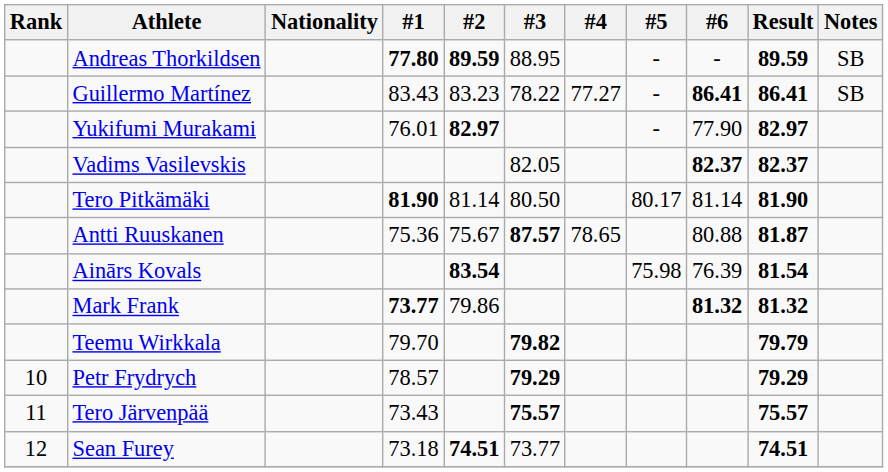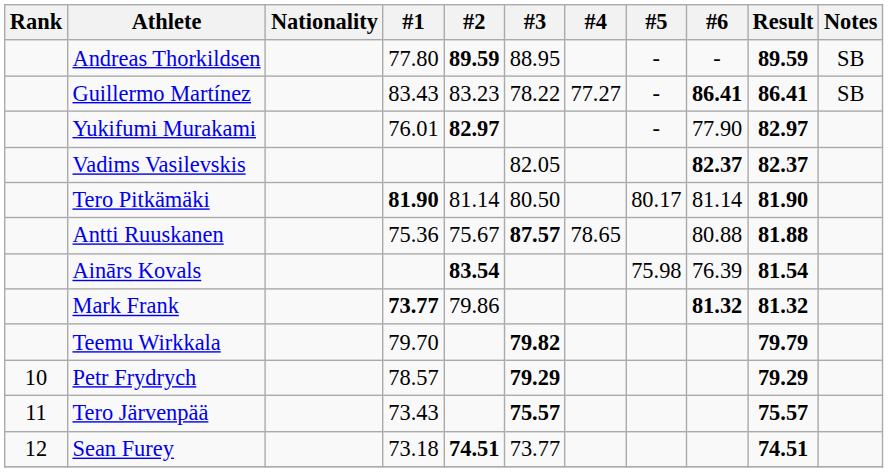 <table class="wikitable sortable" style="text-align:center">
 <tr>
 <th>Rank</th>
 <th>Athlete</th>
 <th>Nationality</th>
 <th>#1</th>
 <th>#2</th>
 <th>#3</th>
 <th>#4</th>
 <th>#5</th>
 <th>#6</th>
 <th>Result</th>
 <th>Notes</th>
 </tr>
 <tr>
 <td></td>
 <td align=left><a href='#'>Andreas Thorkildsen</a></td>
 <td align=left></td>
-<td><strong>77.80</strong></td>
+<td>77.80</td>
 <td><strong>89.59</strong></td>
 <td>88.95</td>
 <td></td>
 <td>-</td>
 <td>-</td>
 <td><strong>89.59</strong></td>
 <td>SB</td>
 </tr>
 <tr>
 <td></td>
 <td align=left><a href='#'>Guillermo Martínez</a></td>
 <td align=left></td>
 <td>83.43</td>
 <td>83.23</td>
 <td>78.22</td>
 <td>77.27</td>
 <td>-</td>
 <td><strong>86.41</strong></td>
 <td><strong>86.41</strong></td>
 <td>SB</td>
 </tr>
 <tr>
 <td></td>
 <td align=left><a href='#'>Yukifumi Murakami</a></td>
 <td align=left></td>
 <td>76.01</td>
 <td><strong>82.97</strong></td>
 <td></td>
 <td></td>
 <td>-</td>
 <td>77.90</td>
 <td><strong>82.97</strong></td>
 <td></td>
 </tr>
 <tr>
 <td></td>
 <td align=left><a href='#'>Vadims Vasilevskis</a></td>
 <td align=left></td>
 <td></td>
 <td></td>
 <td>82.05</td>
 <td></td>
 <td></td>
 <td><strong>82.37</strong></td>
 <td><strong>82.37</strong></td>
 <td></td>
 </tr>
 <tr>
 <td></td>
 <td align=left><a href='#'>Tero Pitkämäki</a></td>
 <td align=left></td>
 <td><strong>81.90</strong></td>
 <td>81.14</td>
 <td>80.50</td>
 <td></td>
 <td>80.17</td>
 <td>81.14</td>
 <td><strong>81.90</strong></td>
 <td></td>
 </tr>
 <tr>
 <td></td>
 <td align=left><a href='#'>Antti Ruuskanen</a></td>
 <td align=left></td>
 <td>75.36</td>
 <td>75.67</td>
 <td><strong>87.57</strong></td>
 <td>78.65</td>
 <td></td>
 <td>80.88</td>
-<td><strong>81.87</strong></td>
+<td><strong>81.88</strong></td>
 <td></td>
 </tr>
 <tr>
 <td></td>
 <td align=left><a href='#'>Ainārs Kovals</a></td>
 <td align=left></td>
 <td></td>
 <td><strong>83.54</strong></td>
 <td></td>
 <td></td>
 <td>75.98</td>
 <td>76.39</td>
 <td><strong>81.54</strong></td>
 <td></td>
 </tr>
 <tr>
 <td></td>
 <td align=left><a href='#'>Mark Frank</a></td>
 <td align=left></td>
 <td><strong>73.77</strong></td>
 <td>79.86</td>
 <td></td>
 <td></td>
 <td></td>
 <td><strong>81.32</strong></td>
 <td><strong>81.32</strong></td>
 <td></td>
 </tr>
 <tr>
 <td></td>
 <td align=left><a href='#'>Teemu Wirkkala</a></td>
 <td align=left></td>
 <td>79.70</td>
 <td></td>
 <td><strong>79.82</strong></td>
 <td></td>
 <td></td>
 <td></td>
 <td><strong>79.79</strong></td>
 <td></td>
 </tr>
 <tr>
 <td>10</td>
 <td align=left><a href='#'>Petr Frydrych</a></td>
 <td align=left></td>
 <td>78.57</td>
 <td></td>
 <td><strong>79.29</strong></td>
 <td></td>
 <td></td>
 <td></td>
 <td><strong>79.29</strong></td>
 <td></td>
 </tr>
 <tr>
 <td>11</td>
 <td align=left><a href='#'>Tero Järvenpää</a></td>
 <td align=left></td>
 <td>73.43</td>
 <td></td>
 <td><strong>75.57</strong></td>
 <td></td>
 <td></td>
 <td></td>
 <td><strong>75.57</strong></td>
 <td></td>
 </tr>
 <tr>
 <td>12</td>
 <td align=left><a href='#'>Sean Furey</a></td>
 <td align=left></td>
 <td>73.18</td>
 <td><strong>74.51</strong></td>
 <td>73.77</td>
 <td></td>
 <td></td>
 <td></td>
 <td><strong>74.51</strong></td>
 <td></td>
 </tr>
 <tr>
 </tr>
 </table>
